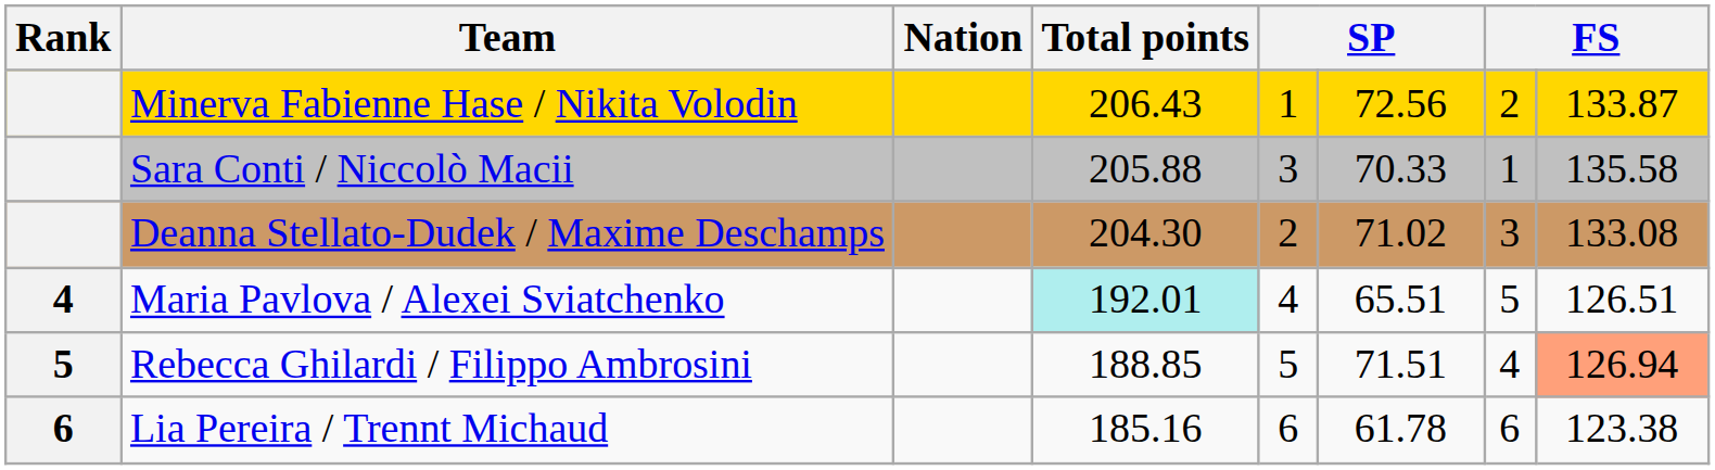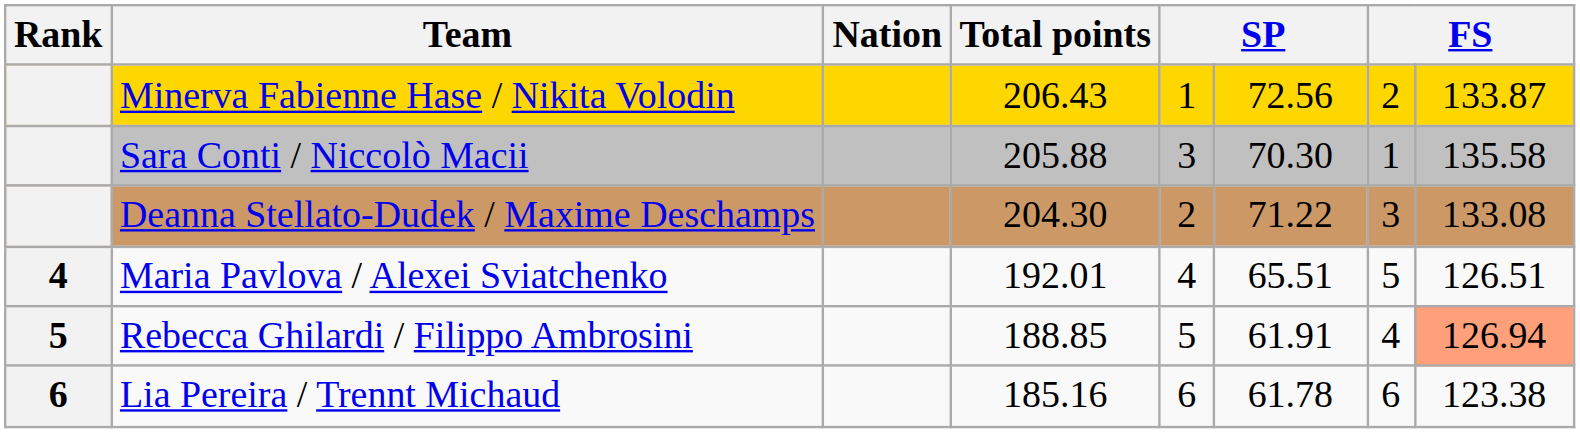 <table class="wikitable sortable" style="text-align:left">
 <tr>
 <th scope="col">Rank</th>
 <th scope="col">Team</th>
 <th scope="col">Nation</th>
 <th scope="col">Total points</th>
 <th colspan="2" scope="col" width="80px"><a href='#'>SP</a></th>
 <th colspan="2" scope="col" width="80px"><a href='#'>FS</a></th>
 </tr>
 <tr bgcolor="gold">
 <th scope="row"></th>
 <td><a href='#'>Minerva Fabienne Hase</a> / <a href='#'>Nikita Volodin</a></td>
 <td></td>
 <td align="center">206.43</td>
 <td align="center">1</td>
 <td align="center">72.56</td>
 <td align="center">2</td>
 <td align="center">133.87</td>
 </tr>
 <tr bgcolor="silver">
 <th scope="row"></th>
 <td><a href='#'>Sara Conti</a> / <a href='#'>Niccolò Macii</a></td>
 <td></td>
 <td align="center">205.88</td>
 <td align="center">3</td>
-<td align="center">70.33</td>
+<td align="center">70.30</td>
 <td align="center">1</td>
 <td align="center">135.58</td>
 </tr>
 <tr bgcolor="cc9966">
 <th scope="row"></th>
 <td><a href='#'>Deanna Stellato-Dudek</a> / <a href='#'>Maxime Deschamps</a></td>
 <td></td>
 <td align="center">204.30</td>
 <td align="center">2</td>
-<td align="center">71.02</td>
+<td align="center">71.22</td>
 <td align="center">3</td>
 <td align="center">133.08</td>
 </tr>
 <tr>
 <th scope="row">4</th>
 <td><a href='#'>Maria Pavlova</a> / <a href='#'>Alexei Sviatchenko</a></td>
 <td></td>
-<td align="center" style="background: paleturquoise;">192.01</td>
+<td align="center">192.01</td>
 <td align="center">4</td>
 <td align="center">65.51</td>
 <td align="center">5</td>
 <td align="center">126.51</td>
 </tr>
 <tr>
 <th scope="row">5</th>
 <td><a href='#'>Rebecca Ghilardi</a> / <a href='#'>Filippo Ambrosini</a></td>
 <td></td>
 <td align="center">188.85</td>
 <td align="center">5</td>
-<td align="center">71.51</td>
+<td align="center">61.91</td>
 <td align="center">4</td>
 <td align="center" style="background: lightsalmon;">126.94</td>
 </tr>
 <tr>
 <th scope="row">6</th>
 <td><a href='#'>Lia Pereira</a> / <a href='#'>Trennt Michaud</a></td>
 <td></td>
 <td align="center">185.16</td>
 <td align="center">6</td>
 <td align="center">61.78</td>
 <td align="center">6</td>
 <td align="center">123.38</td>
 </tr>
 </table>
